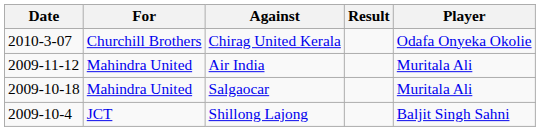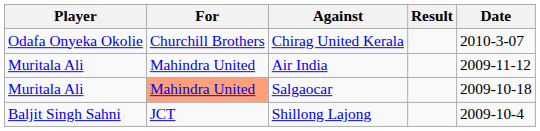 <table class="wikitable sortable">
 <tr>
-<th>Date</th>
+<th>Player</th>
 <th>For</th>
 <th>Against</th>
 <th align=center>Result</th>
-<th>Player</th>
+<th>Date</th>
 </tr>
 <tr>
-<td>2010-3-07</td>
+<td> <a href='#'>Odafa Onyeka Okolie</a></td>
 <td><a href='#'>Churchill Brothers</a></td>
 <td><a href='#'>Chirag United Kerala</a></td>
 <td></td>
-<td> <a href='#'>Odafa Onyeka Okolie</a></td>
+<td>2010-3-07</td>
 </tr>
 <tr>
-<td>2009-11-12</td>
+<td> <a href='#'>Muritala Ali</a></td>
 <td><a href='#'>Mahindra United</a></td>
 <td><a href='#'>Air India</a></td>
 <td></td>
-<td> <a href='#'>Muritala Ali</a></td>
+<td>2009-11-12</td>
 </tr>
 <tr>
-<td>2009-10-18</td>
-<td><a href='#'>Mahindra United</a></td>
+<td> <a href='#'>Muritala Ali</a></td>
+<td style="background: lightsalmon;"><a href='#'>Mahindra United</a></td>
 <td><a href='#'>Salgaocar</a></td>
 <td></td>
-<td> <a href='#'>Muritala Ali</a></td>
+<td>2009-10-18</td>
 </tr>
 <tr>
-<td>2009-10-4</td>
+<td> <a href='#'>Baljit Singh Sahni</a></td>
 <td><a href='#'>JCT</a></td>
 <td><a href='#'>Shillong Lajong</a></td>
 <td></td>
-<td> <a href='#'>Baljit Singh Sahni</a></td>
+<td>2009-10-4</td>
 </tr>
 </table>
